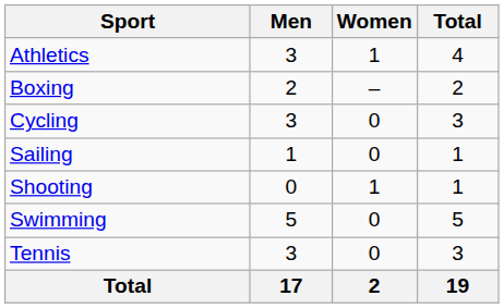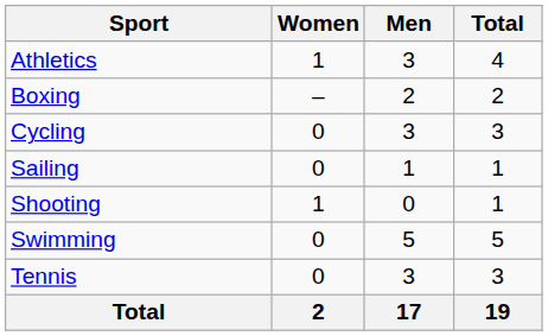 <table class="wikitable sortable" style="text-align:center;">
 <tr>
 <th width=180>Sport</th>
+<th width=55>Women</th>
 <th width=55>Men</th>
-<th width=55>Women</th>
 <th width=55>Total</th>
 </tr>
 <tr>
 <td align=left><a href='#'>Athletics</a></td>
+<td>1</td>
 <td>3</td>
-<td>1</td>
 <td>4</td>
 </tr>
 <tr>
 <td align=left><a href='#'>Boxing</a></td>
+<td>–</td>
 <td>2</td>
-<td>–</td>
 <td>2</td>
 </tr>
 <tr>
 <td align=left><a href='#'>Cycling</a></td>
+<td>0</td>
 <td>3</td>
-<td>0</td>
 <td>3</td>
 </tr>
 <tr>
 <td align=left><a href='#'>Sailing</a></td>
+<td>0</td>
+<td>1</td>
+<td>1</td>
+</tr>
+<tr>
+<td align=left><a href='#'>Shooting</a></td>
 <td>1</td>
 <td>0</td>
 <td>1</td>
 </tr>
 <tr>
-<td align=left><a href='#'>Shooting</a></td>
+<td align=left><a href='#'>Swimming</a></td>
 <td>0</td>
-<td>1</td>
-<td>1</td>
-</tr>
-<tr>
-<td align=left><a href='#'>Swimming</a></td>
 <td>5</td>
-<td>0</td>
 <td>5</td>
 </tr>
 <tr>
 <td align=left><a href='#'>Tennis</a></td>
+<td>0</td>
 <td>3</td>
-<td>0</td>
 <td>3</td>
 </tr>
 <tr>
 <th>Total</th>
+<th>2</th>
 <th>17</th>
-<th>2</th>
 <th>19</th>
 </tr>
 </table>
